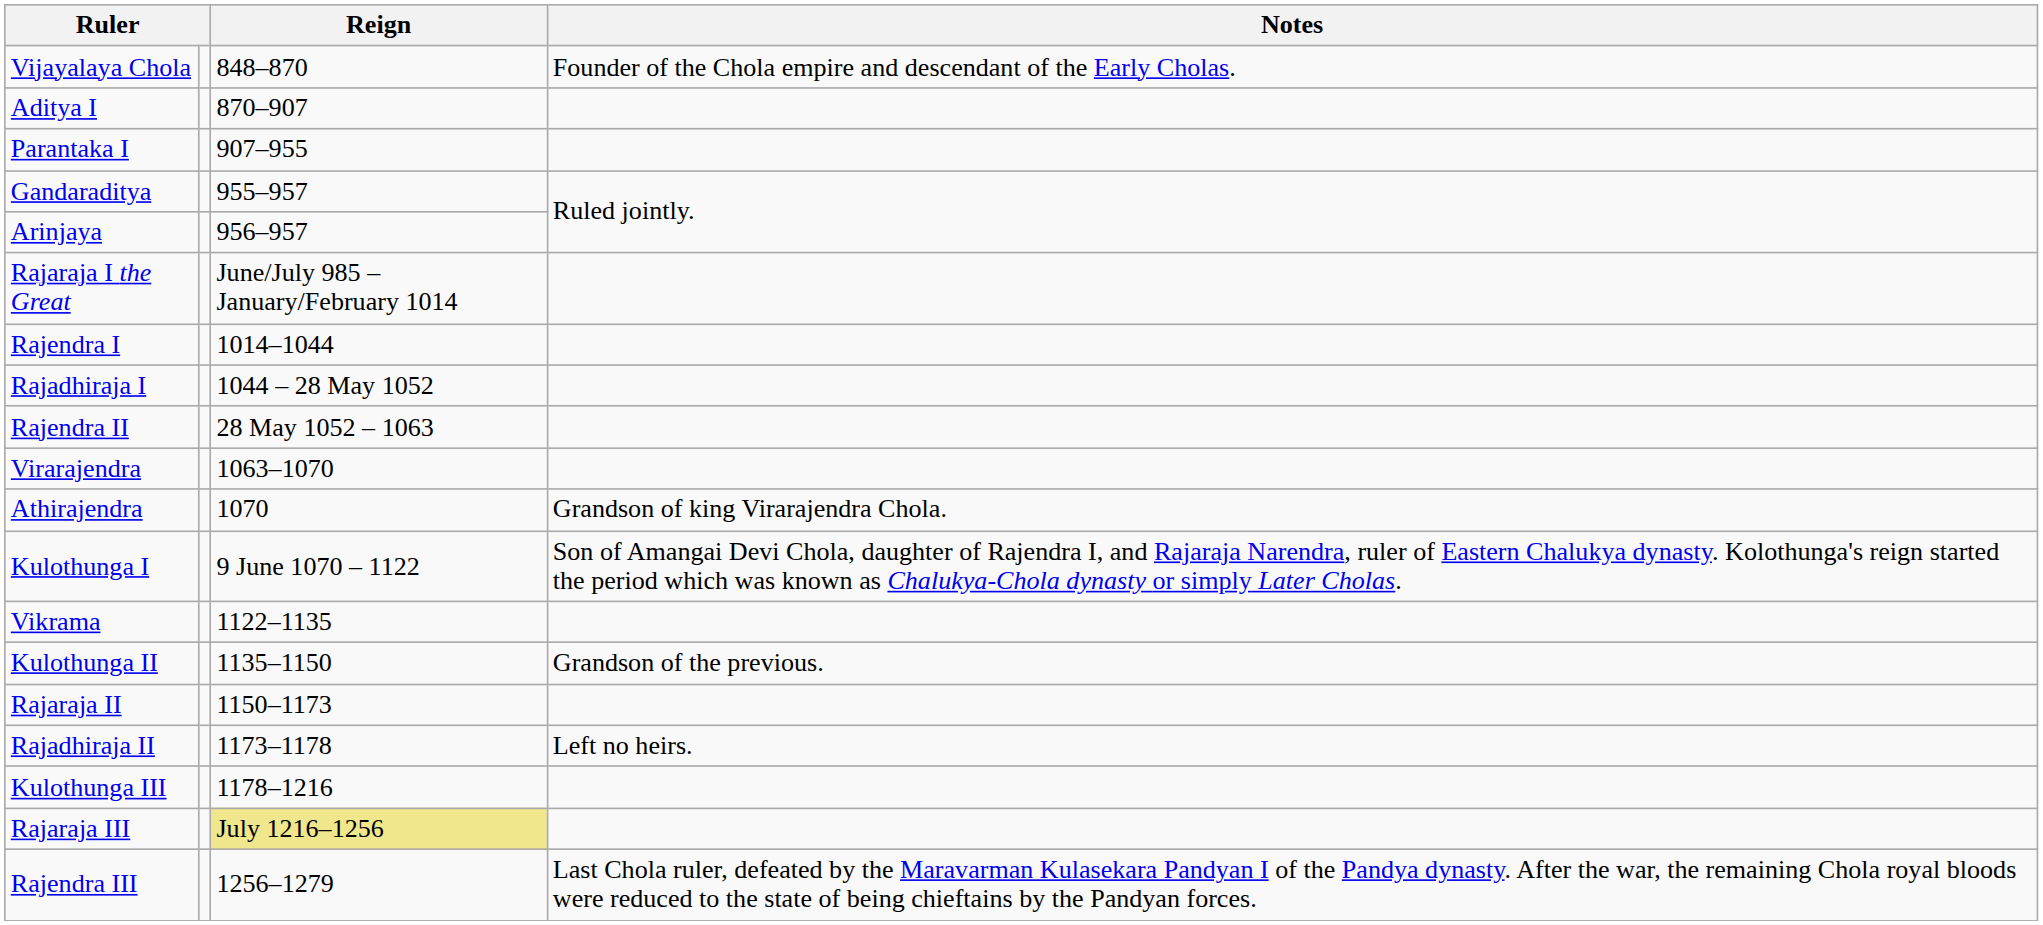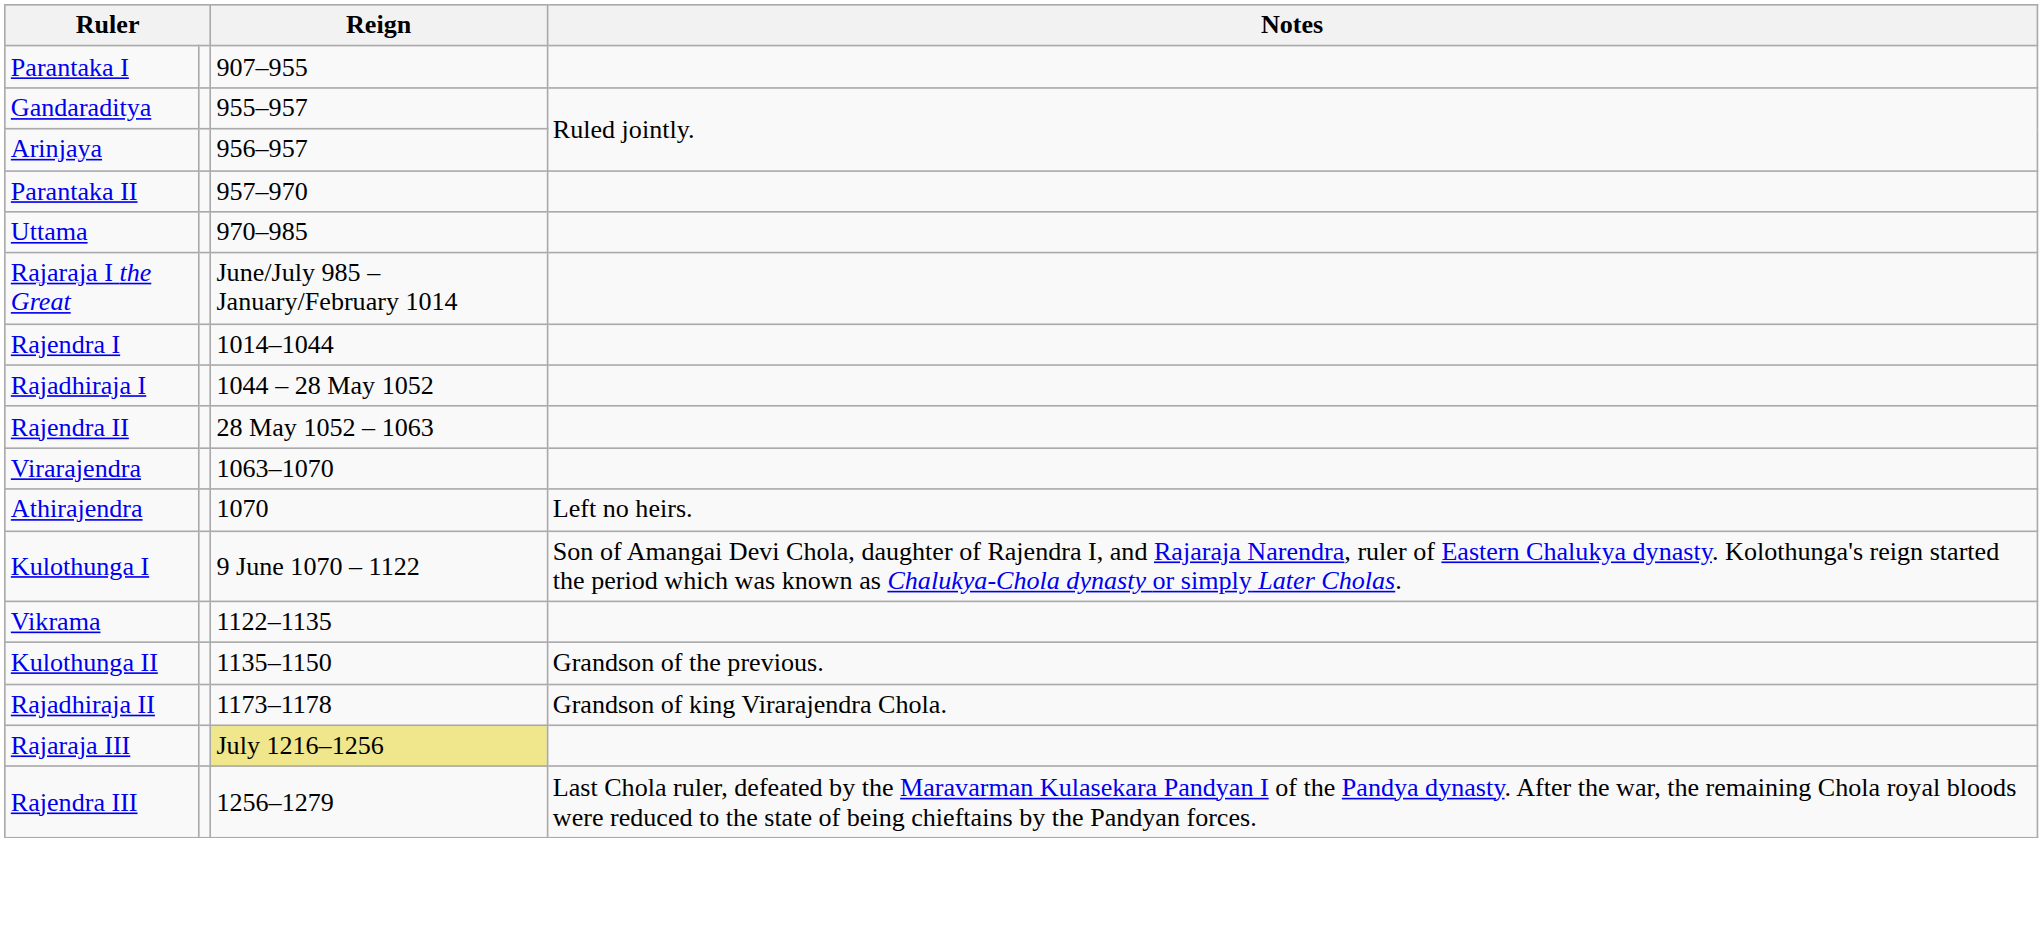 <table class="wikitable">
 <tr>
 <th colspan="2">Ruler</th>
 <th>Reign</th>
 <th>Notes</th>
-</tr>
-<tr>
-<td><a href='#'>Vijayalaya Chola</a></td>
-<td></td>
-<td>848–870</td>
-<td>Founder of the Chola empire and descendant of the <a href='#'>Early Cholas</a>.</td>
-</tr>
-<tr>
-<td><a href='#'>Aditya I</a></td>
-<td></td>
-<td>870–907</td>
-<td></td>
 </tr>
 <tr>
 <td><a href='#'>Parantaka I</a></td>
 <td></td>
 <td>907–955</td>
 <td></td>
 </tr>
 <tr>
 <td><a href='#'>Gandaraditya</a></td>
 <td></td>
 <td>955–957</td>
 <td rowspan="2">Ruled jointly.</td>
 </tr>
 <tr>
 <td><a href='#'>Arinjaya</a></td>
 <td></td>
 <td>956–957</td>
+</tr>
+<tr>
+<td><a href='#'>Parantaka II</a></td>
+<td></td>
+<td>957–970</td>
+<td></td>
+</tr>
+<tr>
+<td><a href='#'>Uttama</a></td>
+<td></td>
+<td>970–985</td>
+<td></td>
 </tr>
 <tr>
 <td><a href='#'>Rajaraja I <em>the Great</em></a></td>
 <td></td>
 <td>June/July 985 – January/February 1014</td>
 <td></td>
 </tr>
 <tr>
 <td><a href='#'>Rajendra I</a></td>
 <td></td>
 <td>1014–1044</td>
 <td></td>
 </tr>
 <tr>
 <td><a href='#'>Rajadhiraja I</a></td>
 <td></td>
 <td>1044 – 28 May 1052</td>
 <td></td>
 </tr>
 <tr>
 <td><a href='#'>Rajendra II</a></td>
 <td></td>
 <td>28 May 1052 – 1063</td>
 <td></td>
 </tr>
 <tr>
 <td><a href='#'>Virarajendra</a></td>
 <td></td>
 <td>1063–1070</td>
 <td></td>
 </tr>
 <tr>
 <td><a href='#'>Athirajendra</a></td>
 <td></td>
 <td>1070</td>
-<td>Grandson of king Virarajendra Chola.</td>
+<td>Left no heirs.</td>
 </tr>
 <tr>
 <td><a href='#'>Kulothunga I</a></td>
 <td></td>
 <td>9 June 1070 – 1122</td>
 <td>Son of Amangai Devi Chola, daughter of Rajendra I, and <a href='#'>Rajaraja Narendra</a>, ruler of <a href='#'>Eastern Chalukya dynasty</a>. Kolothunga's reign started the period which was known as <em><a href='#'>Chalukya-Chola dynasty </em>or simply<em> Later Cholas</a></em>.</td>
 </tr>
 <tr>
 <td><a href='#'>Vikrama</a></td>
 <td></td>
 <td>1122–1135</td>
 <td></td>
 </tr>
 <tr>
 <td><a href='#'>Kulothunga II</a></td>
 <td></td>
 <td>1135–1150</td>
 <td>Grandson of the previous.</td>
 </tr>
 <tr>
-<td><a href='#'>Rajaraja II</a></td>
-<td></td>
-<td>1150–1173</td>
-<td></td>
-</tr>
-<tr>
 <td><a href='#'>Rajadhiraja II</a></td>
 <td></td>
 <td>1173–1178</td>
-<td>Left no heirs.</td>
-</tr>
-<tr>
-<td><a href='#'>Kulothunga III</a></td>
-<td></td>
-<td>1178–1216</td>
-<td></td>
+<td>Grandson of king Virarajendra Chola.</td>
 </tr>
 <tr>
 <td><a href='#'>Rajaraja III</a></td>
 <td></td>
 <td style="background: khaki;">July 1216–1256</td>
 <td></td>
 </tr>
 <tr>
 <td><a href='#'>Rajendra III</a></td>
 <td></td>
 <td>1256–1279</td>
 <td>Last Chola ruler, defeated by the <a href='#'>Maravarman Kulasekara Pandyan I</a> of the <a href='#'>Pandya dynasty</a>. After the war, the remaining Chola royal bloods were reduced to the state of being chieftains by the Pandyan forces.</td>
 </tr>
 </table>
